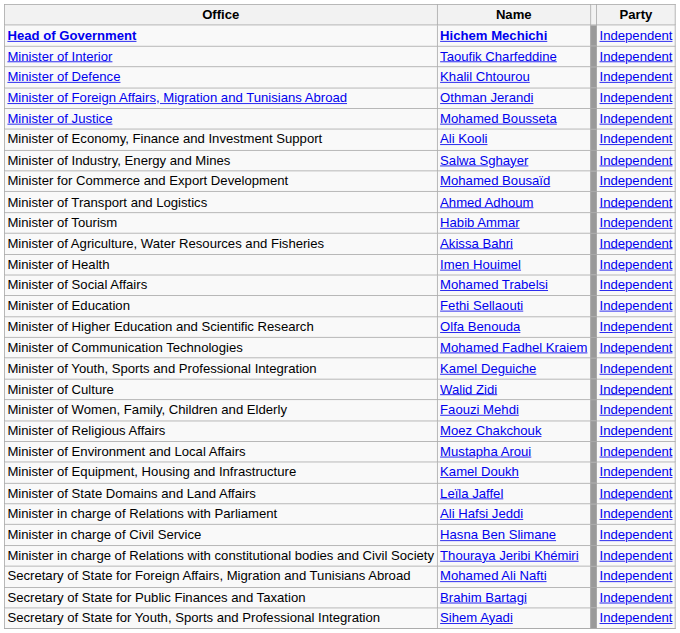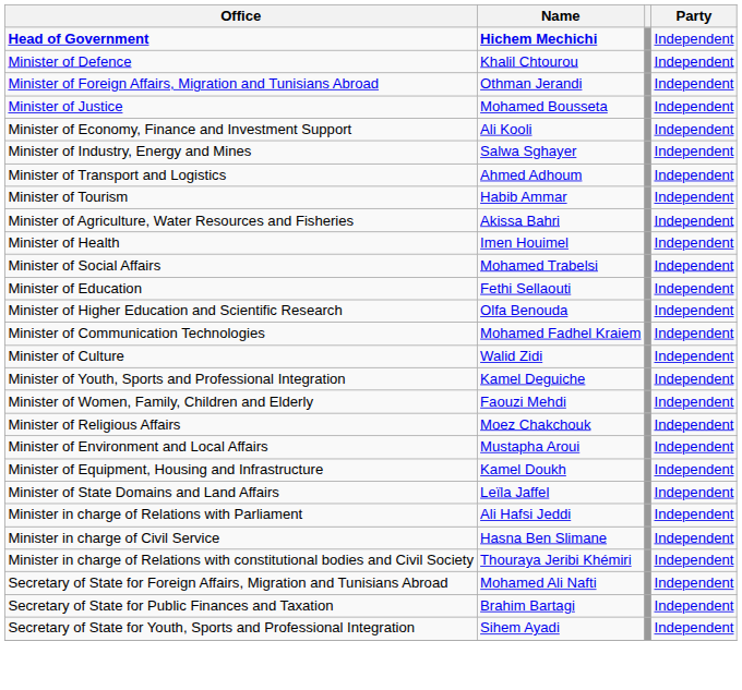 <table class="wikitable">
 <tr>
 <th>Office</th>
 <th>Name</th>
 <th></th>
 <th>Party</th>
 </tr>
 <tr>
 <td><strong><a href='#'>Head of Government</a></strong></td>
 <td><strong><a href='#'>Hichem Mechichi</a></strong></td>
-<td bgcolor="#999999"></td>
-<td><a href='#'>Independent</a></td>
-</tr>
-<tr>
-<td><a href='#'>Minister of Interior</a></td>
-<td><a href='#'>Taoufik Charfeddine</a></td>
 <td bgcolor="#999999"></td>
 <td><a href='#'>Independent</a></td>
 </tr>
 <tr>
 <td><a href='#'>Minister of Defence</a></td>
 <td><a href='#'>Khalil Chtourou</a></td>
 <td bgcolor="#999999"></td>
 <td><a href='#'>Independent</a></td>
 </tr>
 <tr>
 <td><a href='#'>Minister of Foreign Affairs, Migration and Tunisians Abroad</a></td>
 <td><a href='#'>Othman Jerandi</a></td>
 <td bgcolor="#999999"></td>
 <td><a href='#'>Independent</a></td>
 </tr>
 <tr>
 <td><a href='#'>Minister of Justice</a></td>
 <td><a href='#'>Mohamed Bousseta</a></td>
 <td bgcolor="#999999"></td>
 <td><a href='#'>Independent</a></td>
 </tr>
 <tr>
 <td>Minister of Economy, Finance and Investment Support</td>
 <td><a href='#'>Ali Kooli</a></td>
 <td bgcolor="#999999"></td>
 <td><a href='#'>Independent</a></td>
 </tr>
 <tr>
 <td>Minister of Industry, Energy and Mines</td>
 <td><a href='#'>Salwa Sghayer</a></td>
-<td bgcolor="#999999"></td>
-<td><a href='#'>Independent</a></td>
-</tr>
-<tr>
-<td>Minister for Commerce and Export Development</td>
-<td><a href='#'>Mohamed Bousaïd</a></td>
 <td bgcolor="#999999"></td>
 <td><a href='#'>Independent</a></td>
 </tr>
 <tr>
 <td>Minister of Transport and Logistics</td>
 <td><a href='#'>Ahmed Adhoum</a></td>
 <td bgcolor="#999999"></td>
 <td><a href='#'>Independent</a></td>
 </tr>
 <tr>
 <td>Minister of Tourism</td>
 <td><a href='#'>Habib Ammar</a></td>
 <td bgcolor="#999999"></td>
 <td><a href='#'>Independent</a></td>
 </tr>
 <tr>
 <td>Minister of Agriculture, Water Resources and Fisheries</td>
 <td><a href='#'>Akissa Bahri</a></td>
 <td bgcolor="#999999"></td>
 <td><a href='#'>Independent</a></td>
 </tr>
 <tr>
 <td>Minister of Health</td>
 <td><a href='#'>Imen Houimel</a></td>
 <td bgcolor="#999999"></td>
 <td><a href='#'>Independent</a></td>
 </tr>
 <tr>
 <td>Minister of Social Affairs</td>
 <td><a href='#'>Mohamed Trabelsi</a></td>
 <td bgcolor="#999999"></td>
 <td><a href='#'>Independent</a></td>
 </tr>
 <tr>
 <td>Minister of Education</td>
 <td><a href='#'>Fethi Sellaouti</a></td>
 <td bgcolor="#999999"></td>
 <td><a href='#'>Independent</a></td>
 </tr>
 <tr>
 <td>Minister of Higher Education and Scientific Research</td>
 <td><a href='#'>Olfa Benouda</a></td>
 <td bgcolor="#999999"></td>
 <td><a href='#'>Independent</a></td>
 </tr>
 <tr>
 <td>Minister of Communication Technologies</td>
 <td><a href='#'>Mohamed Fadhel Kraiem</a></td>
 <td bgcolor="#999999"></td>
 <td><a href='#'>Independent</a></td>
 </tr>
 <tr>
-<td>Minister of Youth, Sports and Professional Integration</td>
-<td><a href='#'>Kamel Deguiche</a></td>
+<td>Minister of Culture</td>
+<td><a href='#'>Walid Zidi</a></td>
 <td bgcolor="#999999"></td>
 <td><a href='#'>Independent</a></td>
 </tr>
 <tr>
-<td>Minister of Culture</td>
-<td><a href='#'>Walid Zidi</a></td>
+<td>Minister of Youth, Sports and Professional Integration</td>
+<td><a href='#'>Kamel Deguiche</a></td>
 <td bgcolor="#999999"></td>
 <td><a href='#'>Independent</a></td>
 </tr>
 <tr>
 <td>Minister of Women, Family, Children and Elderly</td>
 <td><a href='#'>Faouzi Mehdi</a></td>
 <td bgcolor="#999999"></td>
 <td><a href='#'>Independent</a></td>
 </tr>
 <tr>
 <td>Minister of Religious Affairs</td>
 <td><a href='#'>Moez Chakchouk</a></td>
 <td bgcolor="#999999"></td>
 <td><a href='#'>Independent</a></td>
 </tr>
 <tr>
 <td>Minister of Environment and Local Affairs</td>
 <td><a href='#'>Mustapha Aroui</a></td>
 <td bgcolor="#999999"></td>
 <td><a href='#'>Independent</a></td>
 </tr>
 <tr>
 <td>Minister of Equipment, Housing and Infrastructure</td>
 <td><a href='#'>Kamel Doukh</a></td>
 <td bgcolor="#999999"></td>
 <td><a href='#'>Independent</a></td>
 </tr>
 <tr>
 <td>Minister of State Domains and Land Affairs</td>
 <td><a href='#'>Leïla Jaffel</a></td>
 <td bgcolor="#999999"></td>
 <td><a href='#'>Independent</a></td>
 </tr>
 <tr>
 <td>Minister in charge of Relations with Parliament</td>
 <td><a href='#'>Ali Hafsi Jeddi</a></td>
 <td bgcolor="#999999"></td>
 <td><a href='#'>Independent</a></td>
 </tr>
 <tr>
 <td>Minister in charge of Civil Service</td>
 <td><a href='#'>Hasna Ben Slimane</a></td>
 <td bgcolor="#999999"></td>
 <td><a href='#'>Independent</a></td>
 </tr>
 <tr>
 <td>Minister in charge of Relations with constitutional bodies and Civil Society</td>
 <td><a href='#'>Thouraya Jeribi Khémiri</a></td>
 <td bgcolor="#999999"></td>
 <td><a href='#'>Independent</a></td>
 </tr>
 <tr>
 <td>Secretary of State for Foreign Affairs, Migration and Tunisians Abroad</td>
 <td><a href='#'>Mohamed Ali Nafti</a></td>
 <td bgcolor="#999999"></td>
 <td><a href='#'>Independent</a></td>
 </tr>
 <tr>
 <td>Secretary of State for Public Finances and Taxation</td>
 <td><a href='#'>Brahim Bartagi</a></td>
 <td bgcolor="#999999"></td>
 <td><a href='#'>Independent</a></td>
 </tr>
 <tr>
 <td>Secretary of State for Youth, Sports and Professional Integration</td>
 <td><a href='#'>Sihem Ayadi</a></td>
 <td bgcolor="#999999"></td>
 <td><a href='#'>Independent</a></td>
 </tr>
 <tr>
 </tr>
 </table>
